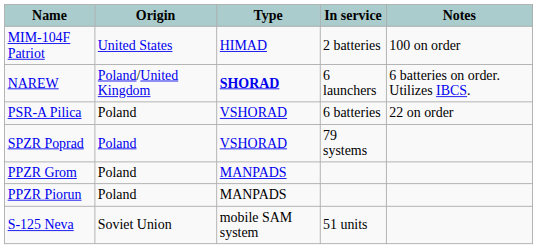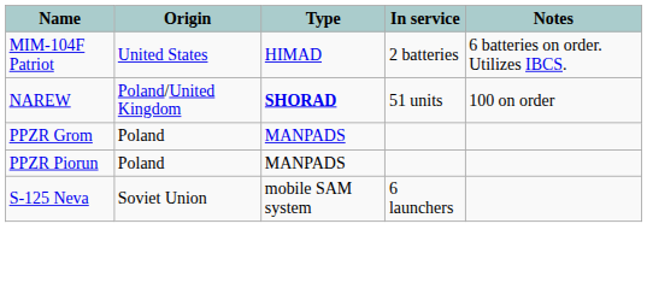 <table class="wikitable">
 <tr>
 <th style="text-align:center; background:#acc;">Name</th>
 <th style="text-align: center; background:#acc;">Origin</th>
 <th style="text-align:l center; background:#acc;">Type</th>
 <th style="text-align:l center; background:#acc;">In service</th>
 <th style="text-align: center; background:#acc;">Notes</th>
 </tr>
 <tr>
 <td><a href='#'>MIM-104F Patriot</a></td>
 <td><a href='#'>United States</a></td>
 <td><a href='#'>HIMAD</a></td>
 <td>2 batteries</td>
-<td>100 on order</td>
+<td>6 batteries on order. Utilizes <a href='#'>IBCS</a>.</td>
 </tr>
 <tr>
 <td><a href='#'>NAREW</a></td>
 <td><a href='#'>Poland</a>/<a href='#'>United Kingdom</a></td>
 <td><strong><a href='#'>SHORAD</a></strong></td>
-<td>6 launchers</td>
-<td>6 batteries on order. Utilizes <a href='#'>IBCS</a>.</td>
-</tr>
-<tr>
-<td><a href='#'>PSR-A Pilica</a></td>
-<td>Poland</td>
-<td><a href='#'>VSHORAD</a></td>
-<td>6 batteries</td>
-<td>22 on order</td>
-</tr>
-<tr>
-<td><a href='#'>SPZR Poprad</a></td>
-<td><a href='#'>Poland</a></td>
-<td><a href='#'>VSHORAD</a></td>
-<td>79 systems</td>
-<td></td>
+<td>51 units</td>
+<td>100 on order</td>
 </tr>
 <tr>
 <td><a href='#'>PPZR Grom</a></td>
 <td>Poland</td>
 <td><a href='#'>MANPADS</a></td>
 <td></td>
 <td></td>
 </tr>
 <tr>
 <td><a href='#'>PPZR Piorun</a></td>
 <td>Poland</td>
 <td>MANPADS</td>
 <td></td>
 <td></td>
 </tr>
 <tr>
 <td><a href='#'>S-125 Neva</a></td>
 <td>Soviet Union</td>
 <td>mobile SAM system</td>
-<td>51 units</td>
+<td>6 launchers</td>
 <td></td>
 </tr>
 </table>
